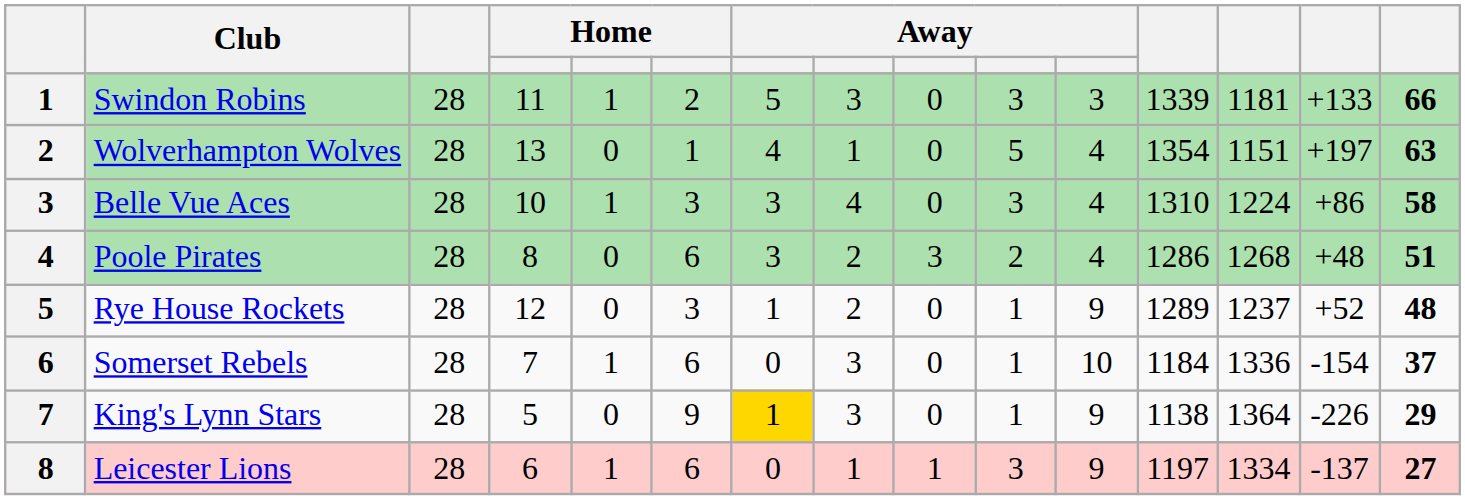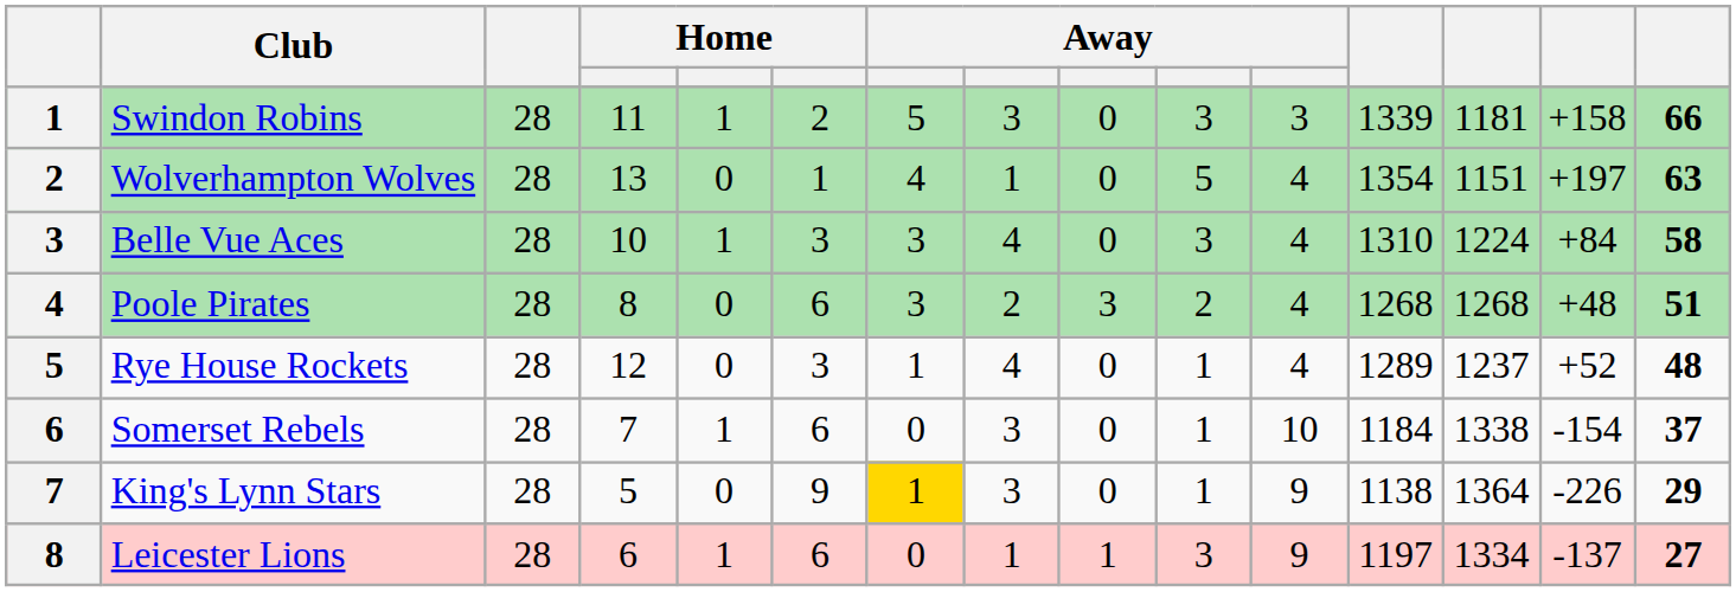 <table class="wikitable" style="text-align:center; font-size:85%">
 <tr>
 <th rowspan="2" style="width:28px;"></th>
 <th rowspan=2>Club</th>
 <th rowspan="2" style="width:28px;"></th>
 <th colspan=3>Home</th>
 <th colspan=5>Away</th>
 <th rowspan="2" style="width:28px;"></th>
 <th rowspan="2" style="width:28px;"></th>
 <th rowspan="2" style="width:28px;"></th>
 <th rowspan="2" style="width:28px;"></th>
 </tr>
 <tr>
 <th width=28></th>
 <th width=28></th>
 <th width=28></th>
 <th width=28></th>
 <th width=28></th>
 <th width=28></th>
 <th width=28></th>
 <th width=28></th>
 </tr>
 <tr style="background:#ACE1AF">
 <th>1</th>
 <td align=left><a href='#'>Swindon Robins</a></td>
 <td>28</td>
 <td>11</td>
 <td>1</td>
 <td>2</td>
 <td>5</td>
 <td>3</td>
 <td>0</td>
 <td>3</td>
 <td>3</td>
 <td>1339</td>
 <td>1181</td>
-<td>+133</td>
+<td>+158</td>
 <td><strong>66</strong></td>
 </tr>
 <tr style="background:#ACE1AF">
 <th>2</th>
 <td align=left><a href='#'>Wolverhampton Wolves</a></td>
 <td>28</td>
 <td>13</td>
 <td>0</td>
 <td>1</td>
 <td>4</td>
 <td>1</td>
 <td>0</td>
 <td>5</td>
 <td>4</td>
 <td>1354</td>
 <td>1151</td>
 <td>+197</td>
 <td><strong>63</strong></td>
 </tr>
 <tr style="background:#ACE1AF">
 <th>3</th>
 <td align=left><a href='#'>Belle Vue Aces</a></td>
 <td>28</td>
 <td>10</td>
 <td>1</td>
 <td>3</td>
 <td>3</td>
 <td>4</td>
 <td>0</td>
 <td>3</td>
 <td>4</td>
 <td>1310</td>
 <td>1224</td>
-<td>+86</td>
+<td>+84</td>
 <td><strong>58</strong></td>
 </tr>
 <tr style="background:#ACE1AF">
 <th>4</th>
 <td align=left><a href='#'>Poole Pirates</a></td>
 <td>28</td>
 <td>8</td>
 <td>0</td>
 <td>6</td>
 <td>3</td>
 <td>2</td>
 <td>3</td>
 <td>2</td>
 <td>4</td>
-<td>1286</td>
+<td>1268</td>
 <td>1268</td>
 <td>+48</td>
 <td><strong>51</strong></td>
 </tr>
 <tr>
 <th>5</th>
 <td align=left><a href='#'>Rye House Rockets</a></td>
 <td>28</td>
 <td>12</td>
 <td>0</td>
 <td>3</td>
 <td>1</td>
-<td>2</td>
+<td>4</td>
 <td>0</td>
 <td>1</td>
-<td>9</td>
+<td>4</td>
 <td>1289</td>
 <td>1237</td>
 <td>+52</td>
 <td><strong>48</strong></td>
 </tr>
 <tr>
 <th>6</th>
 <td align=left><a href='#'>Somerset Rebels</a></td>
 <td>28</td>
 <td>7</td>
 <td>1</td>
 <td>6</td>
 <td>0</td>
 <td>3</td>
 <td>0</td>
 <td>1</td>
 <td>10</td>
 <td>1184</td>
-<td>1336</td>
+<td>1338</td>
 <td>-154</td>
 <td><strong>37</strong></td>
 </tr>
 <tr>
 <th>7</th>
 <td align=left><a href='#'>King's Lynn Stars</a></td>
 <td>28</td>
 <td>5</td>
 <td>0</td>
 <td>9</td>
 <td style="background: gold;">1</td>
 <td>3</td>
 <td>0</td>
 <td>1</td>
 <td>9</td>
 <td>1138</td>
 <td>1364</td>
 <td>-226</td>
 <td><strong>29</strong></td>
 </tr>
 <tr style="background:#FFCCCC;">
 <th>8</th>
 <td align=left><a href='#'>Leicester Lions</a></td>
 <td>28</td>
 <td>6</td>
 <td>1</td>
 <td>6</td>
 <td>0</td>
 <td>1</td>
 <td>1</td>
 <td>3</td>
 <td>9</td>
 <td>1197</td>
 <td>1334</td>
 <td>-137</td>
 <td><strong>27</strong></td>
 </tr>
 </table>
